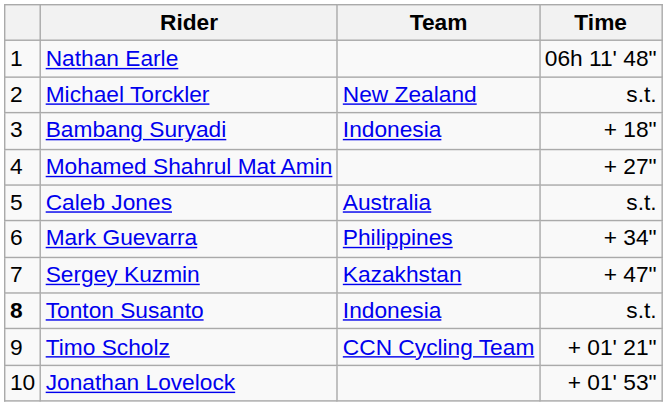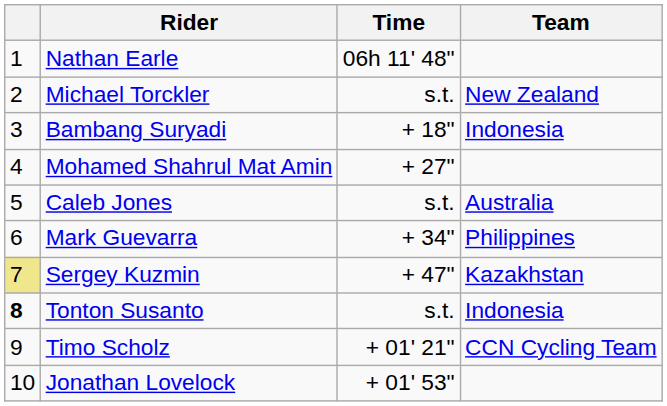 <table class=wikitable>
 <tr>
 <th></th>
 <th>Rider</th>
+<th>Time</th>
 <th>Team</th>
-<th>Time</th>
 </tr>
 <tr>
 <td>1</td>
 <td> <a href='#'>Nathan Earle</a></td>
+<td align=right>06h 11' 48"</td>
 <td></td>
-<td align=right>06h 11' 48"</td>
 </tr>
 <tr>
 <td>2</td>
 <td> <a href='#'>Michael Torckler</a></td>
+<td align=right>s.t.</td>
 <td><a href='#'>New Zealand</a></td>
-<td align=right>s.t.</td>
 </tr>
 <tr>
 <td>3</td>
 <td> <a href='#'>Bambang Suryadi</a></td>
+<td align=right>+ 18"</td>
 <td><a href='#'>Indonesia</a></td>
-<td align=right>+ 18"</td>
 </tr>
 <tr>
 <td>4</td>
 <td> <a href='#'>Mohamed Shahrul Mat Amin</a></td>
+<td align=right>+ 27"</td>
 <td></td>
-<td align=right>+ 27"</td>
 </tr>
 <tr>
 <td>5</td>
 <td> <a href='#'>Caleb Jones</a></td>
+<td align=right>s.t.</td>
 <td><a href='#'>Australia</a></td>
-<td align=right>s.t.</td>
 </tr>
 <tr>
 <td>6</td>
 <td> <a href='#'>Mark Guevarra</a></td>
+<td align=right>+ 34"</td>
 <td><a href='#'>Philippines</a></td>
-<td align=right>+ 34"</td>
 </tr>
 <tr>
-<td>7</td>
+<td style="background: khaki;">7</td>
 <td> <a href='#'>Sergey Kuzmin</a></td>
+<td align=right>+ 47"</td>
 <td><a href='#'>Kazakhstan</a></td>
-<td align=right>+ 47"</td>
 </tr>
 <tr>
 <td><strong>8</strong></td>
 <td> <a href='#'>Tonton Susanto</a></td>
+<td align=right>s.t.</td>
 <td><a href='#'>Indonesia</a></td>
-<td align=right>s.t.</td>
 </tr>
 <tr>
 <td>9</td>
 <td> <a href='#'>Timo Scholz</a></td>
+<td align=right>+ 01' 21"</td>
 <td><a href='#'>CCN Cycling Team</a></td>
-<td align=right>+ 01' 21"</td>
 </tr>
 <tr>
 <td>10</td>
 <td> <a href='#'>Jonathan Lovelock</a></td>
+<td align=right>+ 01' 53"</td>
 <td></td>
-<td align=right>+ 01' 53"</td>
 </tr>
 </table>
